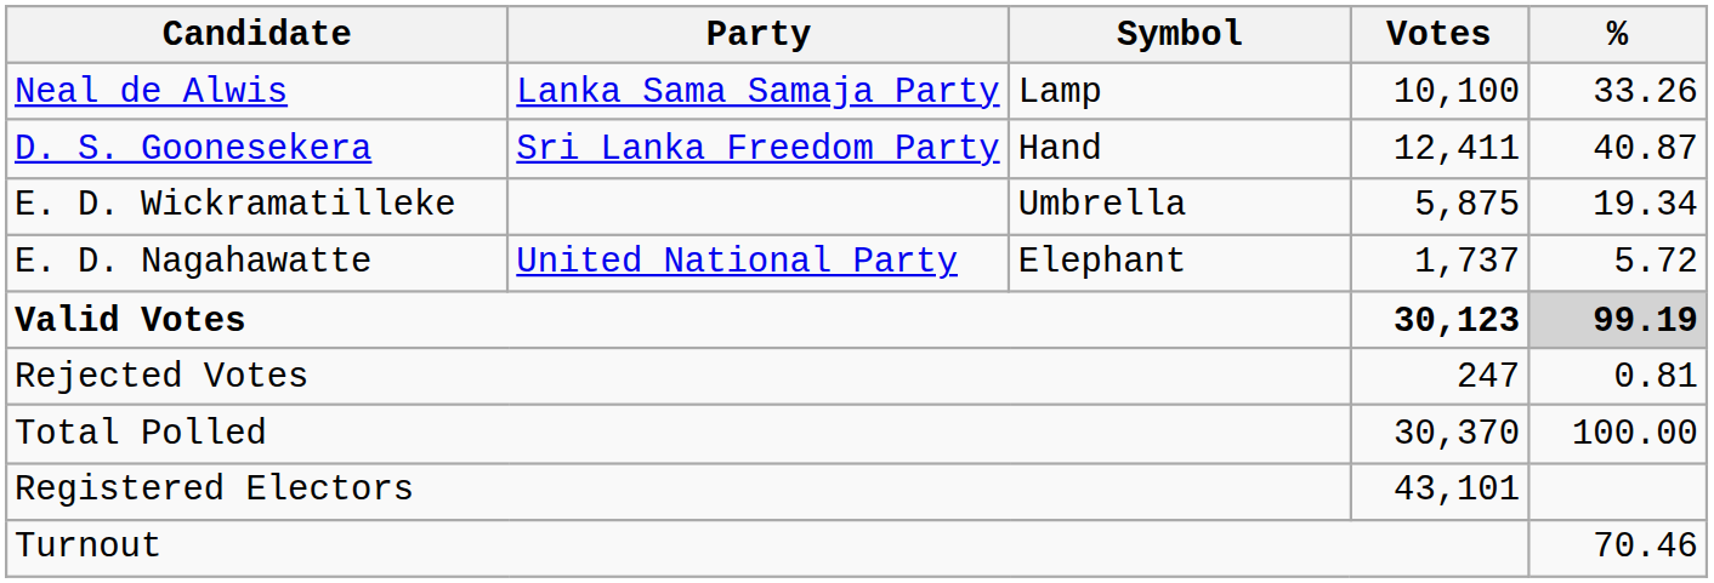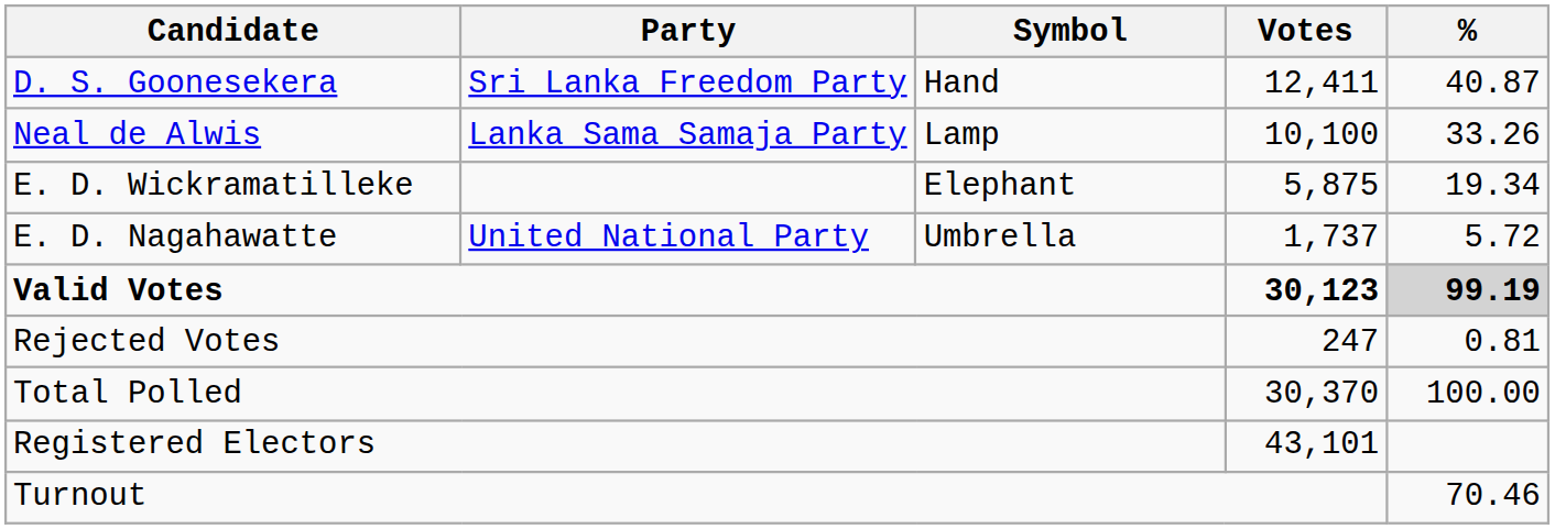 <table class="wikitable" border="1" style="text-align:right;">
 <tr>
 <th align=left width="180">Candidate</th>
 <th align=left width="180">Party</th>
 <th align=left width="120">Symbol</th>
 <th align=left width="60">Votes</th>
 <th align=left width="60">%</th>
 </tr>
 <tr>
+<td align=left><a href='#'>D. S. Goonesekera</a></td>
+<td align=left><a href='#'>Sri Lanka Freedom Party</a></td>
+<td align=left>Hand</td>
+<td align=right>12,411</td>
+<td align=right>40.87</td>
+</tr>
+<tr>
 <td align=left><a href='#'>Neal de Alwis</a></td>
 <td align=left><a href='#'>Lanka Sama Samaja Party</a></td>
 <td align=left>Lamp</td>
 <td align=right>10,100</td>
 <td align=right>33.26</td>
 </tr>
 <tr>
-<td align=left><a href='#'>D. S. Goonesekera</a></td>
-<td align=left><a href='#'>Sri Lanka Freedom Party</a></td>
-<td align=left>Hand</td>
-<td align=right>12,411</td>
-<td align=right>40.87</td>
-</tr>
-<tr>
 <td align=left>E. D. Wickramatilleke</td>
 <td></td>
-<td align=left>Umbrella</td>
+<td align=left>Elephant</td>
 <td align=right>5,875</td>
 <td align=right>19.34</td>
 </tr>
 <tr>
 <td align=left>E. D. Nagahawatte</td>
 <td align=left><a href='#'>United National Party</a></td>
-<td align=left>Elephant</td>
+<td align=left>Umbrella</td>
 <td align=right>1,737</td>
 <td align=right>5.72</td>
 </tr>
 <tr>
 <td align=left colspan=3><strong>Valid Votes</strong></td>
 <td align=right><strong>30,123</strong></td>
 <td align=right style="background: lightgrey;"><strong>99.19</strong></td>
 </tr>
 <tr>
 <td align=left colspan=3>Rejected Votes</td>
 <td align=right>247</td>
 <td align=right>0.81</td>
 </tr>
 <tr>
 <td align=left colspan=3>Total Polled</td>
 <td align=right>30,370</td>
 <td align=right>100.00</td>
 </tr>
 <tr>
 <td align=left colspan=3>Registered Electors</td>
 <td align=right>43,101</td>
 <td></td>
 </tr>
 <tr>
 <td align=left colspan=4>Turnout</td>
 <td align=right>70.46</td>
 </tr>
 </table>
